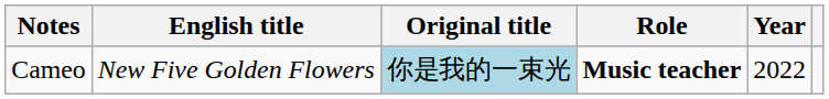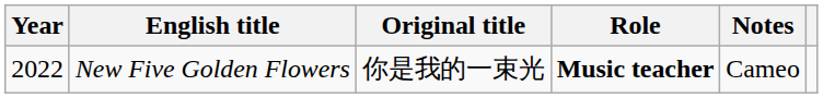 <table class="wikitable sortable">
 <tr>
-<th class="unsortable">Notes</th>
+<th>Year</th>
 <th>English title</th>
 <th>Original title</th>
 <th>Role</th>
-<th>Year</th>
+<th class="unsortable">Notes</th>
 <th scope="col" class="unsortable"></th>
 </tr>
 <tr>
+<td ! scope="row">2022</td>
+<td><em>New Five Golden Flowers</em></td>
+<td>你是我的一束光</td>
+<td><strong>Music teacher</strong></td>
 <td>Cameo</td>
-<td><em>New Five Golden Flowers</em></td>
-<td style="background: lightblue;">你是我的一束光</td>
-<td><strong>Music teacher</strong></td>
-<td ! scope="row">2022</td>
 <td style="text-align:center;"></td>
 </tr>
 </table>
